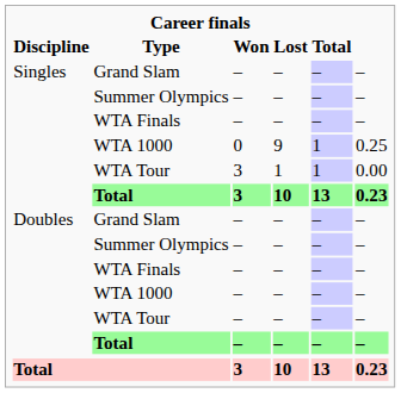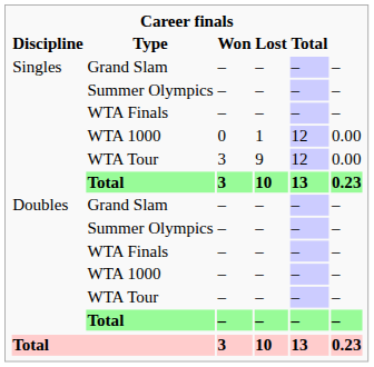 <table class="infobox vcard vevent nowrap">
 <tr>
 <th colspan=6>Career finals</th>
 </tr>
 <tr>
 <th>Discipline</th>
 <th>Type</th>
 <th>Won</th>
 <th>Lost</th>
 <th>Total</th>
 <th></th>
 </tr>
 <tr>
 <td rowspan=6>Singles</td>
 <td>Grand Slam</td>
 <td>–</td>
 <td>–</td>
 <td bgcolor=CCCCFF>–</td>
 <td>–</td>
 </tr>
 <tr>
 <td>Summer Olympics</td>
 <td>–</td>
 <td>–</td>
 <td bgcolor=CCCCFF>–</td>
 <td>–</td>
 </tr>
 <tr>
 <td>WTA Finals</td>
 <td>–</td>
 <td>–</td>
 <td bgcolor=CCCCFF>–</td>
 <td>–</td>
 </tr>
 <tr>
 <td>WTA 1000</td>
 <td>0</td>
-<td>9</td>
-<td bgcolor=CCCCFF>1</td>
-<td>0.25</td>
+<td>1</td>
+<td bgcolor=CCCCFF>12</td>
+<td>0.00</td>
 </tr>
 <tr>
 <td>WTA Tour</td>
 <td>3</td>
-<td>1</td>
-<td bgcolor=CCCCFF>1</td>
+<td>9</td>
+<td bgcolor=CCCCFF>12</td>
 <td>0.00</td>
 </tr>
 <tr bgcolor=98FB98>
 <td><strong>Total</strong></td>
 <td><strong>3</strong></td>
 <td><strong>10</strong></td>
 <td><strong>13</strong></td>
 <td><strong>0.23</strong></td>
 </tr>
 <tr>
 <td rowspan=6>Doubles</td>
 <td>Grand Slam</td>
 <td>–</td>
 <td>–</td>
 <td bgcolor=CCCCFF>–</td>
 <td>–</td>
 </tr>
 <tr>
 <td>Summer Olympics</td>
 <td>–</td>
 <td>–</td>
 <td bgcolor=CCCCFF>–</td>
 <td>–</td>
 </tr>
 <tr>
 <td>WTA Finals</td>
 <td>–</td>
 <td>–</td>
 <td bgcolor=CCCCFF>–</td>
 <td>–</td>
 </tr>
 <tr>
 <td>WTA 1000</td>
 <td>–</td>
 <td>–</td>
 <td bgcolor=CCCCFF>–</td>
 <td>–</td>
 </tr>
 <tr>
 <td>WTA Tour</td>
 <td>–</td>
 <td>–</td>
 <td bgcolor=CCCCFF>–</td>
 <td>–</td>
 </tr>
 <tr bgcolor=98FB98>
 <td><strong>Total</strong></td>
 <td><strong>–</strong></td>
 <td><strong>–</strong></td>
 <td><strong>–</strong></td>
 <td><strong>–</strong></td>
 </tr>
 <tr>
 </tr>
 <tr bgcolor=FFCCCC>
 <td colspan=2><strong>Total</strong></td>
 <td><strong>3</strong></td>
 <td><strong>10</strong></td>
 <td><strong>13</strong></td>
 <td><strong>0.23</strong></td>
 </tr>
 </table>
